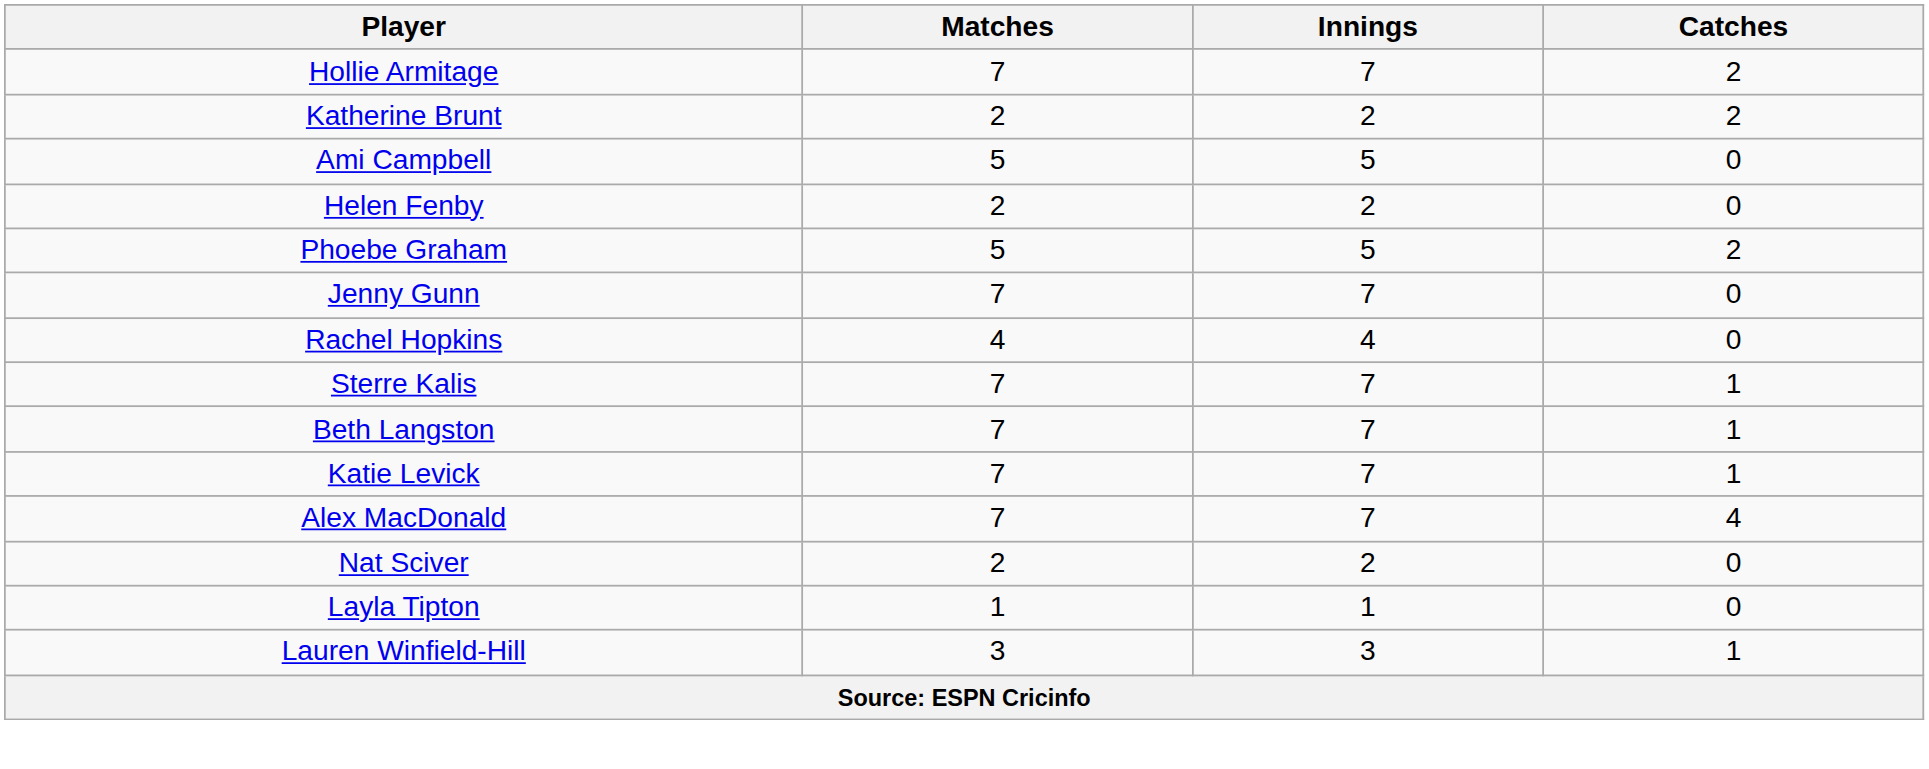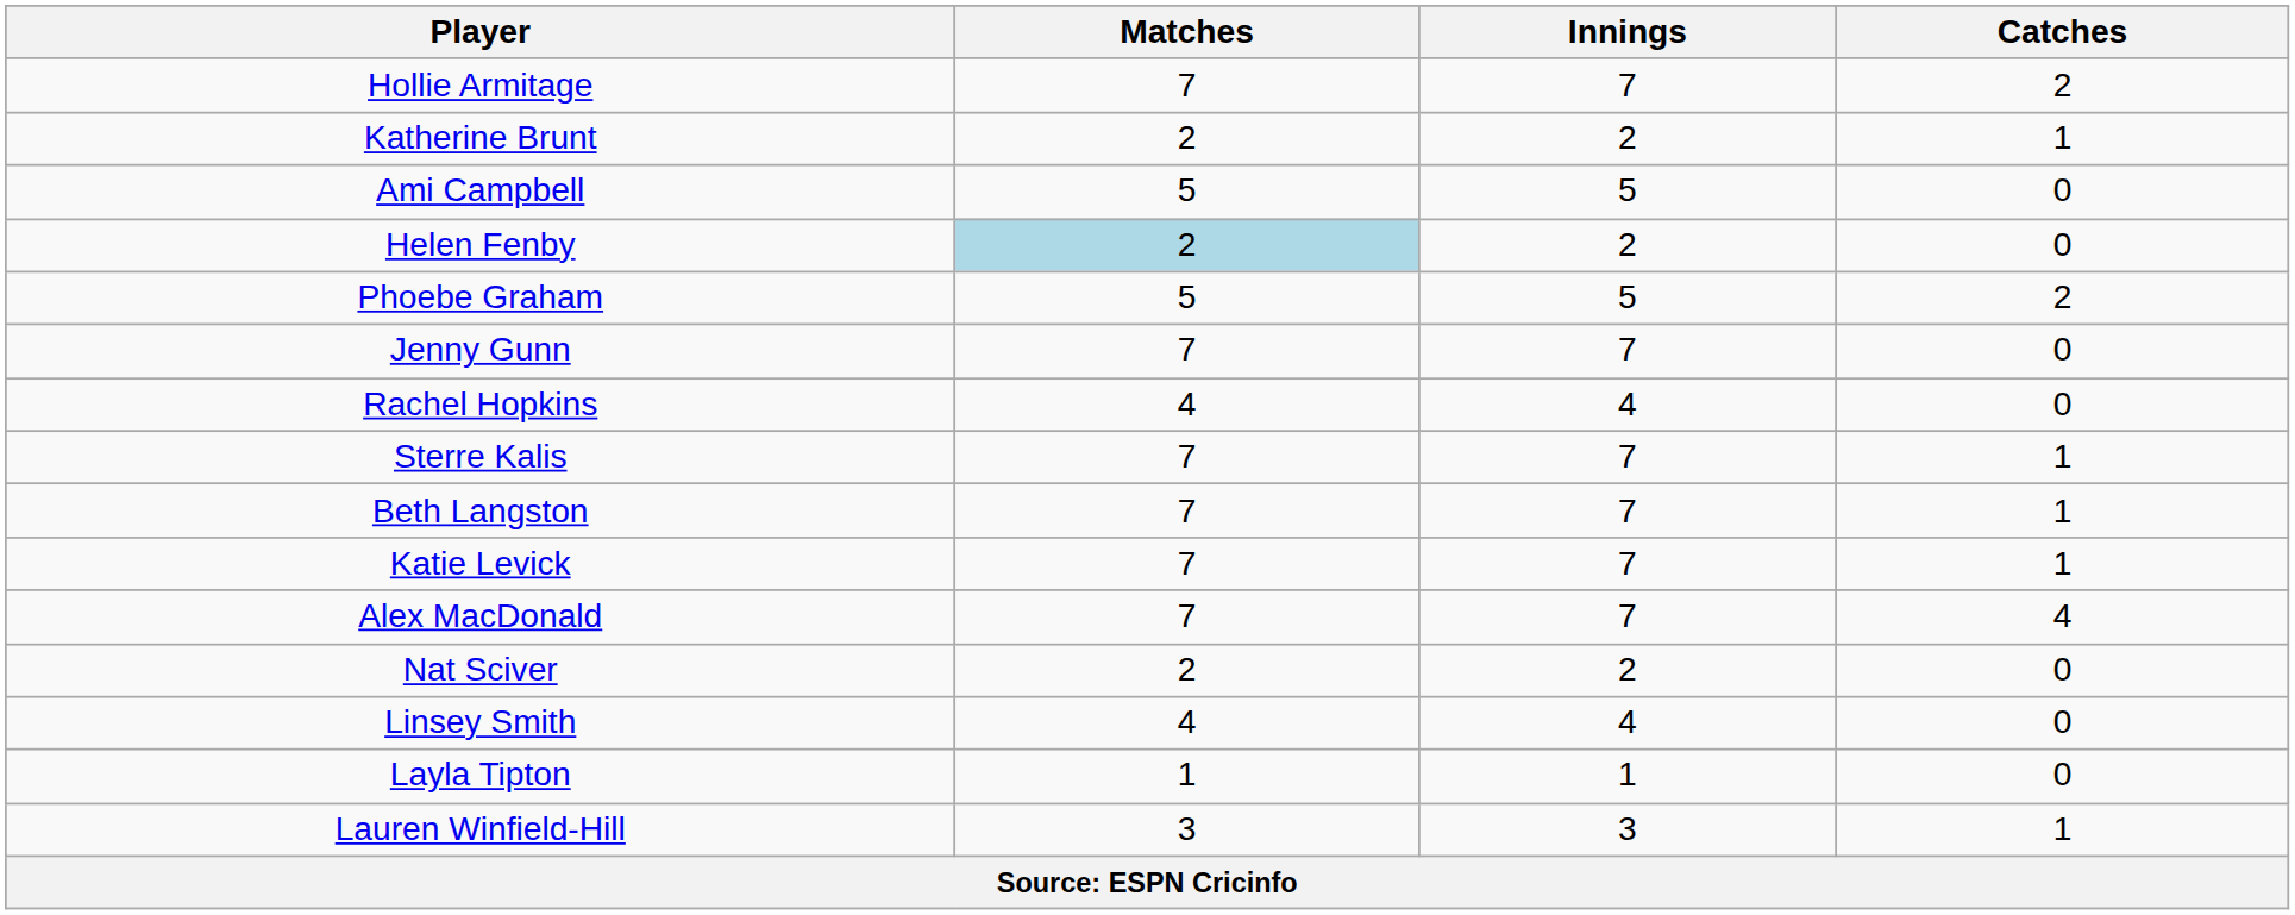 <table class="wikitable" style="text-align:center; width:55%;">
 <tr>
 <th>Player</th>
 <th>Matches</th>
 <th>Innings</th>
 <th>Catches</th>
 </tr>
 <tr>
 <td><a href='#'>Hollie Armitage</a></td>
 <td>7</td>
 <td>7</td>
 <td>2</td>
 </tr>
 <tr>
 <td><a href='#'>Katherine Brunt</a></td>
 <td>2</td>
 <td>2</td>
-<td>2</td>
+<td>1</td>
 </tr>
 <tr>
 <td><a href='#'>Ami Campbell</a></td>
 <td>5</td>
 <td>5</td>
 <td>0</td>
 </tr>
 <tr>
 <td><a href='#'>Helen Fenby</a></td>
-<td>2</td>
+<td style="background: lightblue;">2</td>
 <td>2</td>
 <td>0</td>
 </tr>
 <tr>
 <td><a href='#'>Phoebe Graham</a></td>
 <td>5</td>
 <td>5</td>
 <td>2</td>
 </tr>
 <tr>
 <td><a href='#'>Jenny Gunn</a></td>
 <td>7</td>
 <td>7</td>
 <td>0</td>
 </tr>
 <tr>
 <td><a href='#'>Rachel Hopkins</a></td>
 <td>4</td>
 <td>4</td>
 <td>0</td>
 </tr>
 <tr>
 <td><a href='#'>Sterre Kalis</a></td>
 <td>7</td>
 <td>7</td>
 <td>1</td>
 </tr>
 <tr>
 <td><a href='#'>Beth Langston</a></td>
 <td>7</td>
 <td>7</td>
 <td>1</td>
 </tr>
 <tr>
 <td><a href='#'>Katie Levick</a></td>
 <td>7</td>
 <td>7</td>
 <td>1</td>
 </tr>
 <tr>
 <td><a href='#'>Alex MacDonald</a></td>
 <td>7</td>
 <td>7</td>
 <td>4</td>
 </tr>
 <tr>
 <td><a href='#'>Nat Sciver</a></td>
 <td>2</td>
 <td>2</td>
 <td>0</td>
 </tr>
 <tr>
+<td><a href='#'>Linsey Smith</a></td>
+<td>4</td>
+<td>4</td>
+<td>0</td>
+</tr>
+<tr>
 <td><a href='#'>Layla Tipton</a></td>
 <td>1</td>
 <td>1</td>
 <td>0</td>
 </tr>
 <tr>
 <td><a href='#'>Lauren Winfield-Hill</a></td>
 <td>3</td>
 <td>3</td>
 <td>1</td>
 </tr>
 <tr>
 <th colspan="4"><small>Source: ESPN Cricinfo </small></th>
 </tr>
 </table>
